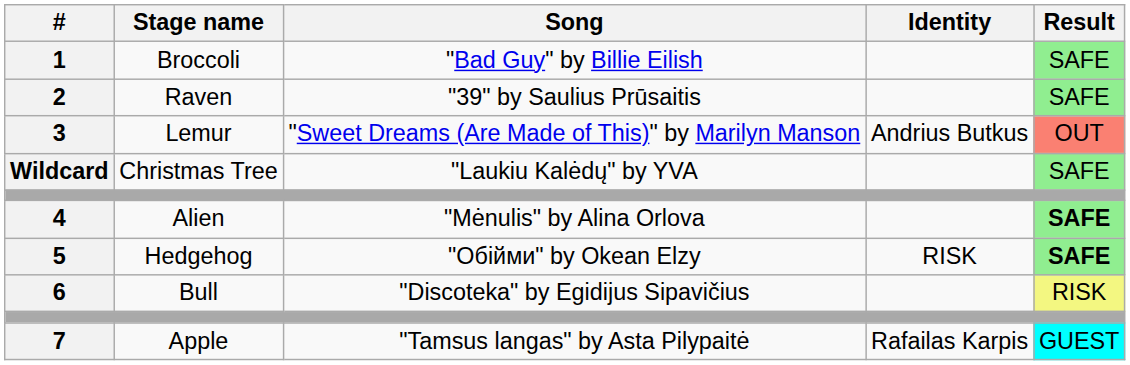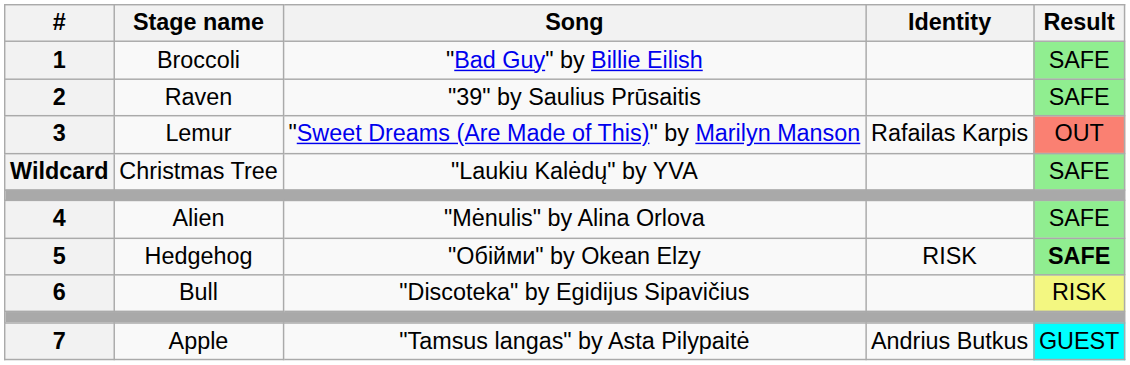 <table class="wikitable plainrowheaders" style="text-align: center;">
 <tr>
 <th>#</th>
 <th>Stage name</th>
 <th>Song</th>
 <th>Identity</th>
 <th>Result</th>
 </tr>
 <tr>
 <th>1</th>
 <td>Broccoli</td>
 <td>"<a href='#'>Bad Guy</a>" by <a href='#'>Billie Eilish</a></td>
 <td></td>
 <td bgcolor="lightgreen">SAFE</td>
 </tr>
 <tr>
 <th>2</th>
 <td>Raven</td>
 <td>"39" by Saulius Prūsaitis</td>
 <td></td>
 <td bgcolor="lightgreen">SAFE</td>
 </tr>
 <tr>
 <th>3</th>
 <td>Lemur</td>
 <td>"<a href='#'>Sweet Dreams (Are Made of This)</a>" by <a href='#'>Marilyn Manson</a></td>
-<td>Andrius Butkus</td>
+<td>Rafailas Karpis</td>
 <td bgcolor=salmon>OUT</td>
 </tr>
 <tr>
 <th>Wildcard</th>
 <td>Christmas Tree</td>
 <td>"Laukiu Kalėdų" by YVA</td>
 <td></td>
 <td bgcolor="lightgreen">SAFE</td>
 </tr>
 <tr>
 <td colspan="5" style="background:darkgray"></td>
 </tr>
 <tr>
 <th>4</th>
 <td>Alien</td>
 <td>"Mėnulis" by Alina Orlova</td>
 <td></td>
-<td bgcolor="lightgreen"><strong>SAFE</strong></td>
+<td bgcolor="lightgreen">SAFE</td>
 </tr>
 <tr>
 <th>5</th>
 <td>Hedgehog</td>
 <td>"Обійми" by Okean Elzy</td>
 <td>RISK</td>
 <td bgcolor="lightgreen"><strong>SAFE</strong></td>
 </tr>
 <tr>
 <th>6</th>
 <td>Bull</td>
 <td>"Discoteka" by Egidijus Sipavičius</td>
 <td></td>
 <td bgcolor="#F3F781">RISK</td>
 </tr>
 <tr>
 <td colspan="5" style="background:darkgray"></td>
 </tr>
 <tr>
 <th>7</th>
 <td>Apple</td>
 <td>"Tamsus langas" by Asta Pilypaitė</td>
-<td>Rafailas Karpis</td>
+<td>Andrius Butkus</td>
 <td bgcolor=#00ffff>GUEST</td>
 </tr>
 </table>
